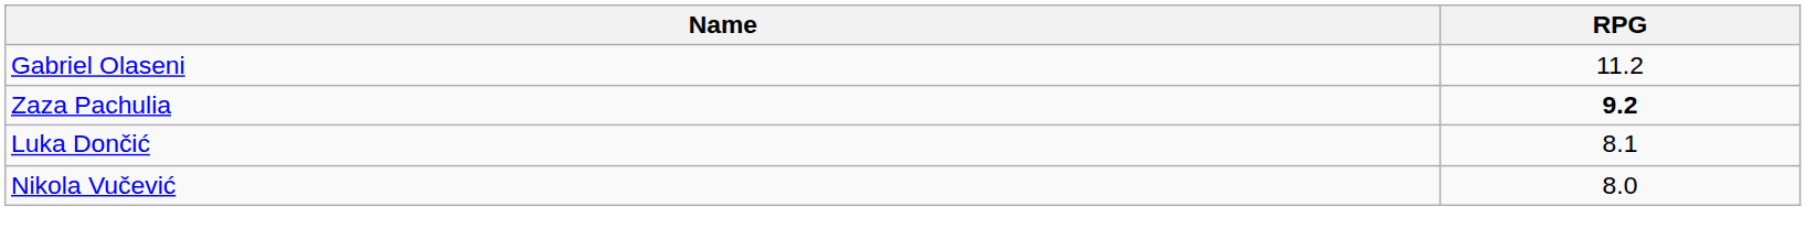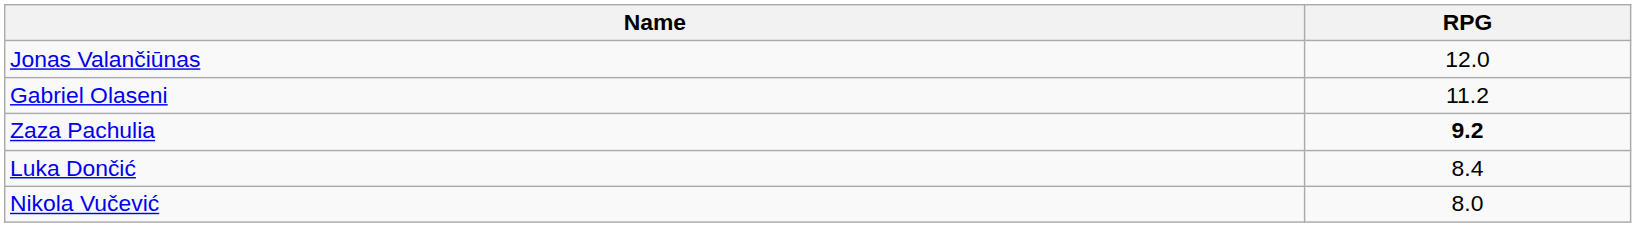 <table class=wikitable width="90%">
 <tr>
 <th width="80%">Name</th>
 <th width="20%">RPG</th>
+</tr>
+<tr>
+<td> <a href='#'>Jonas Valančiūnas</a></td>
+<td align=center>12.0</td>
 </tr>
 <tr>
 <td> <a href='#'>Gabriel Olaseni</a></td>
 <td align=center>11.2</td>
 </tr>
 <tr>
 <td> <a href='#'>Zaza Pachulia</a></td>
 <td align=center><strong>9.2</strong></td>
 </tr>
 <tr>
 <td> <a href='#'>Luka Dončić</a></td>
-<td align=center>8.1</td>
+<td align=center>8.4</td>
 </tr>
 <tr>
 <td> <a href='#'>Nikola Vučević</a></td>
 <td align=center>8.0</td>
 </tr>
 </table>
